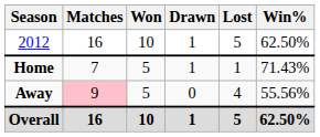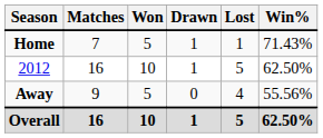 <table class="wikitable" style="width:50%;text-align:center">
 <tr>
 <th width=10>Season</th>
 <th width=10>Matches</th>
 <th width=10>Won</th>
 <th width=10>Drawn</th>
 <th width=10>Lost</th>
 <th width=10>Win%</th>
 </tr>
+<tr style="border-top:2px solid black;">
+<td><strong>Home</strong></td>
+<td>7</td>
+<td>5</td>
+<td>1</td>
+<td>1</td>
+<td>71.43%</td>
+</tr>
 <tr style="background:white;">
 <td><a href='#'>2012</a></td>
 <td>16</td>
 <td>10</td>
 <td>1</td>
 <td>5</td>
 <td>62.50%</td>
 </tr>
-<tr style="border-top:2px solid black;">
-<td><strong>Home</strong></td>
-<td>7</td>
-<td>5</td>
-<td>1</td>
-<td>1</td>
-<td>71.43%</td>
-</tr>
 <tr>
 <td><strong>Away</strong></td>
-<td style="background: pink;">9</td>
+<td>9</td>
 <td>5</td>
 <td>0</td>
 <td>4</td>
 <td>55.56%</td>
 </tr>
 <tr style="border-top:2px solid black;background:gainsboro;">
 <td><strong>Overall</strong></td>
 <td><strong>16</strong></td>
 <td><strong>10</strong></td>
 <td><strong>1</strong></td>
 <td><strong>5</strong></td>
 <td><strong>62.50%</strong></td>
 </tr>
 </table>
